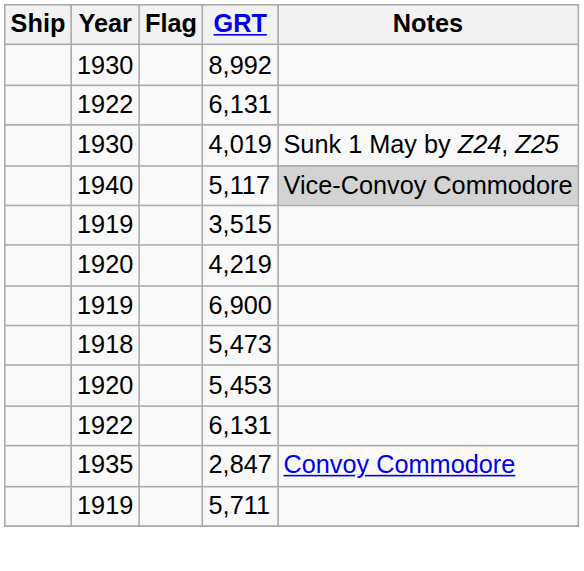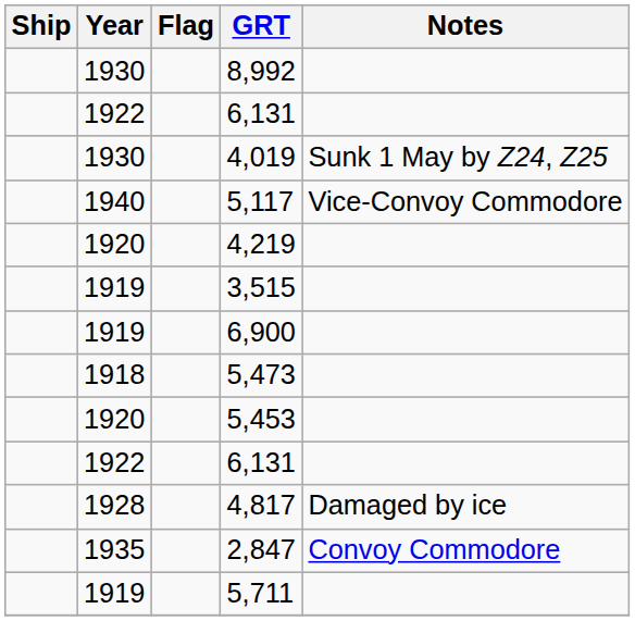 <table class="wikitable sortable">
 <tr>
 <th>Ship</th>
 <th>Year</th>
 <th>Flag</th>
 <th><a href='#'>GRT</a></th>
 <th>Notes</th>
 </tr>
 <tr>
 <td></td>
 <td>1930</td>
 <td></td>
 <td>8,992</td>
 <td></td>
 </tr>
 <tr>
 <td></td>
 <td>1922</td>
 <td></td>
 <td>6,131</td>
 <td></td>
 </tr>
 <tr>
 <td></td>
 <td>1930</td>
 <td></td>
 <td>4,019</td>
 <td>Sunk 1 May by <em>Z24</em>, <em>Z25</em></td>
 </tr>
 <tr>
 <td></td>
 <td>1940</td>
 <td></td>
 <td>5,117</td>
-<td style="background: lightgrey;">Vice-Convoy Commodore</td>
+<td>Vice-Convoy Commodore</td>
+</tr>
+<tr>
+<td></td>
+<td>1920</td>
+<td></td>
+<td>4,219</td>
+<td></td>
 </tr>
 <tr>
 <td></td>
 <td>1919</td>
 <td></td>
 <td>3,515</td>
-<td></td>
-</tr>
-<tr>
-<td></td>
-<td>1920</td>
-<td></td>
-<td>4,219</td>
 <td></td>
 </tr>
 <tr>
 <td></td>
 <td>1919</td>
 <td></td>
 <td>6,900</td>
 <td></td>
 </tr>
 <tr>
 <td></td>
 <td>1918</td>
 <td></td>
 <td>5,473</td>
 <td></td>
 </tr>
 <tr>
 <td></td>
 <td>1920</td>
 <td></td>
 <td>5,453</td>
 <td></td>
 </tr>
 <tr>
 <td></td>
 <td>1922</td>
 <td></td>
 <td>6,131</td>
 <td></td>
 </tr>
 <tr>
 <td></td>
+<td>1928</td>
+<td></td>
+<td>4,817</td>
+<td>Damaged by ice</td>
+</tr>
+<tr>
+<td></td>
 <td>1935</td>
 <td></td>
 <td>2,847</td>
 <td><a href='#'>Convoy Commodore</a></td>
 </tr>
 <tr>
 <td></td>
 <td>1919</td>
 <td></td>
 <td>5,711</td>
 <td></td>
 </tr>
 <tr>
 </tr>
 </table>
